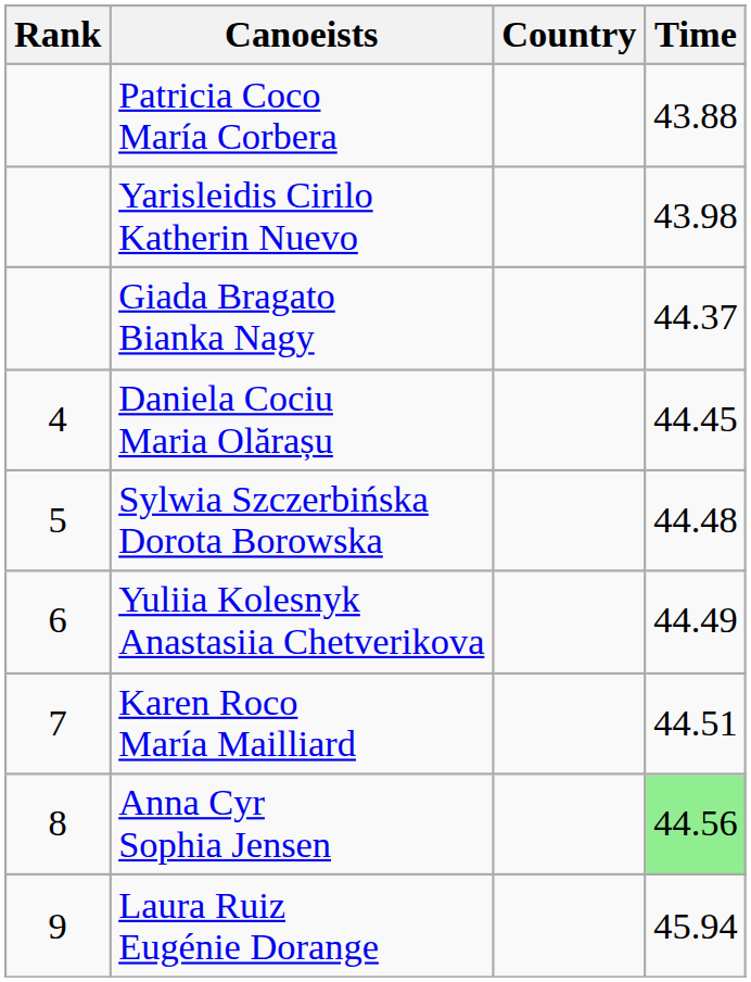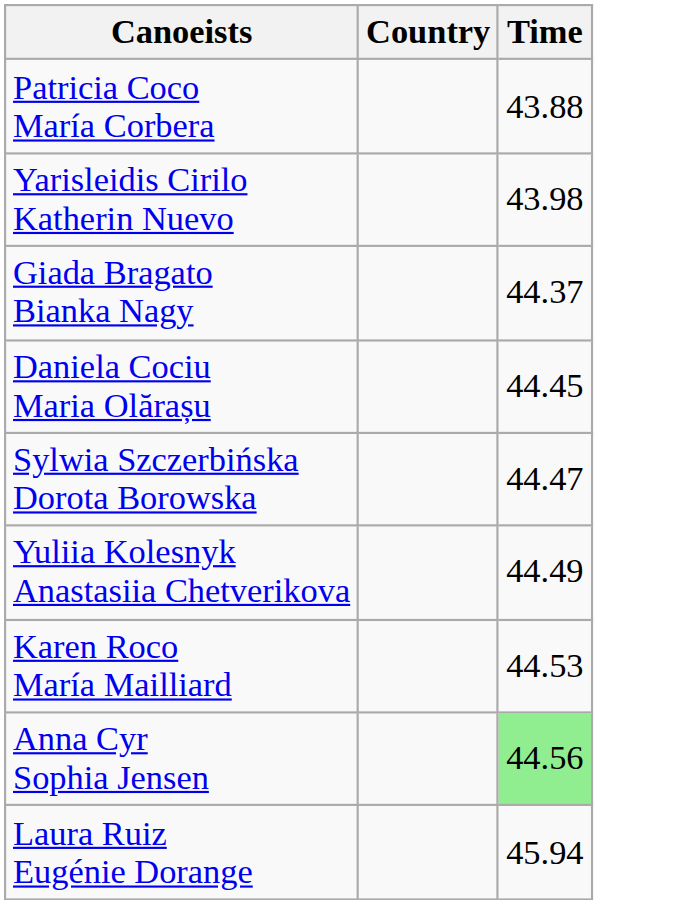 <table class="wikitable" style="text-align:center">
 <tr>
-<th>Rank</th>
 <th>Canoeists</th>
 <th>Country</th>
 <th>Time</th>
 </tr>
 <tr>
-<td></td>
 <td align="left"><a href='#'>Patricia Coco</a><br><a href='#'>María Corbera</a></td>
 <td align="left"></td>
 <td>43.88</td>
 </tr>
 <tr>
-<td></td>
 <td align="left"><a href='#'>Yarisleidis Cirilo</a><br><a href='#'>Katherin Nuevo</a></td>
 <td align="left"></td>
 <td>43.98</td>
 </tr>
 <tr>
-<td></td>
 <td align="left"><a href='#'>Giada Bragato</a><br><a href='#'>Bianka Nagy</a></td>
 <td align="left"></td>
 <td>44.37</td>
 </tr>
 <tr>
-<td>4</td>
 <td align="left"><a href='#'>Daniela Cociu</a><br><a href='#'>Maria Olărașu</a></td>
 <td align="left"></td>
 <td>44.45</td>
 </tr>
 <tr>
-<td>5</td>
 <td align="left"><a href='#'>Sylwia Szczerbińska</a><br><a href='#'>Dorota Borowska</a></td>
 <td align="left"></td>
-<td>44.48</td>
+<td>44.47</td>
 </tr>
 <tr>
-<td>6</td>
 <td align="left"><a href='#'>Yuliia Kolesnyk</a><br><a href='#'>Anastasiia Chetverikova</a></td>
 <td align="left"></td>
 <td>44.49</td>
 </tr>
 <tr>
-<td>7</td>
 <td align="left"><a href='#'>Karen Roco</a><br><a href='#'>María Mailliard</a></td>
 <td align="left"></td>
-<td>44.51</td>
+<td>44.53</td>
 </tr>
 <tr>
-<td>8</td>
 <td align="left"><a href='#'>Anna Cyr</a><br><a href='#'>Sophia Jensen</a></td>
 <td align="left"></td>
 <td style="background: lightgreen;">44.56</td>
 </tr>
 <tr>
-<td>9</td>
 <td align="left"><a href='#'>Laura Ruiz</a><br><a href='#'>Eugénie Dorange</a></td>
 <td align="left"></td>
 <td>45.94</td>
 </tr>
 </table>
